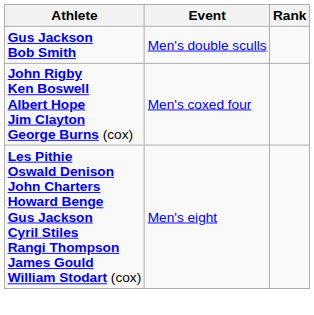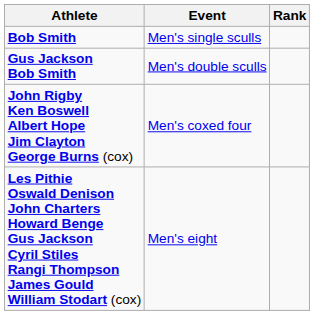 <table class=wikitable style="font-size:90%;text-align:center">
 <tr>
 <th>Athlete</th>
 <th>Event</th>
 <th>Rank</th>
+</tr>
+<tr>
+<td style="text-align:left;"><strong><a href='#'>Bob Smith</a></strong></td>
+<td style="text-align:left;"><a href='#'>Men's single sculls</a></td>
+<td></td>
 </tr>
 <tr>
 <td style="text-align:left;"><strong><a href='#'>Gus Jackson</a><br><a href='#'>Bob Smith</a></strong></td>
 <td style="text-align:left;"><a href='#'>Men's double sculls</a></td>
 <td></td>
 </tr>
 <tr>
 <td style="text-align:left;"><strong><a href='#'>John Rigby</a><br><a href='#'>Ken Boswell</a><br><a href='#'>Albert Hope</a><br><a href='#'>Jim Clayton</a><br><a href='#'>George Burns</a></strong> (cox)</td>
 <td style="text-align:left;"><a href='#'>Men's coxed four</a></td>
 <td></td>
 </tr>
 <tr>
 <td style="text-align:left;"><strong><a href='#'>Les Pithie</a><br><a href='#'>Oswald Denison</a><br><a href='#'>John Charters</a><br><a href='#'>Howard Benge</a><br><a href='#'>Gus Jackson</a><br><a href='#'>Cyril Stiles</a><br><a href='#'>Rangi Thompson</a><br><a href='#'>James Gould</a><br><a href='#'>William Stodart</a></strong> (cox)</td>
 <td style="text-align:left;"><a href='#'>Men's eight</a></td>
 <td></td>
 </tr>
 </table>
